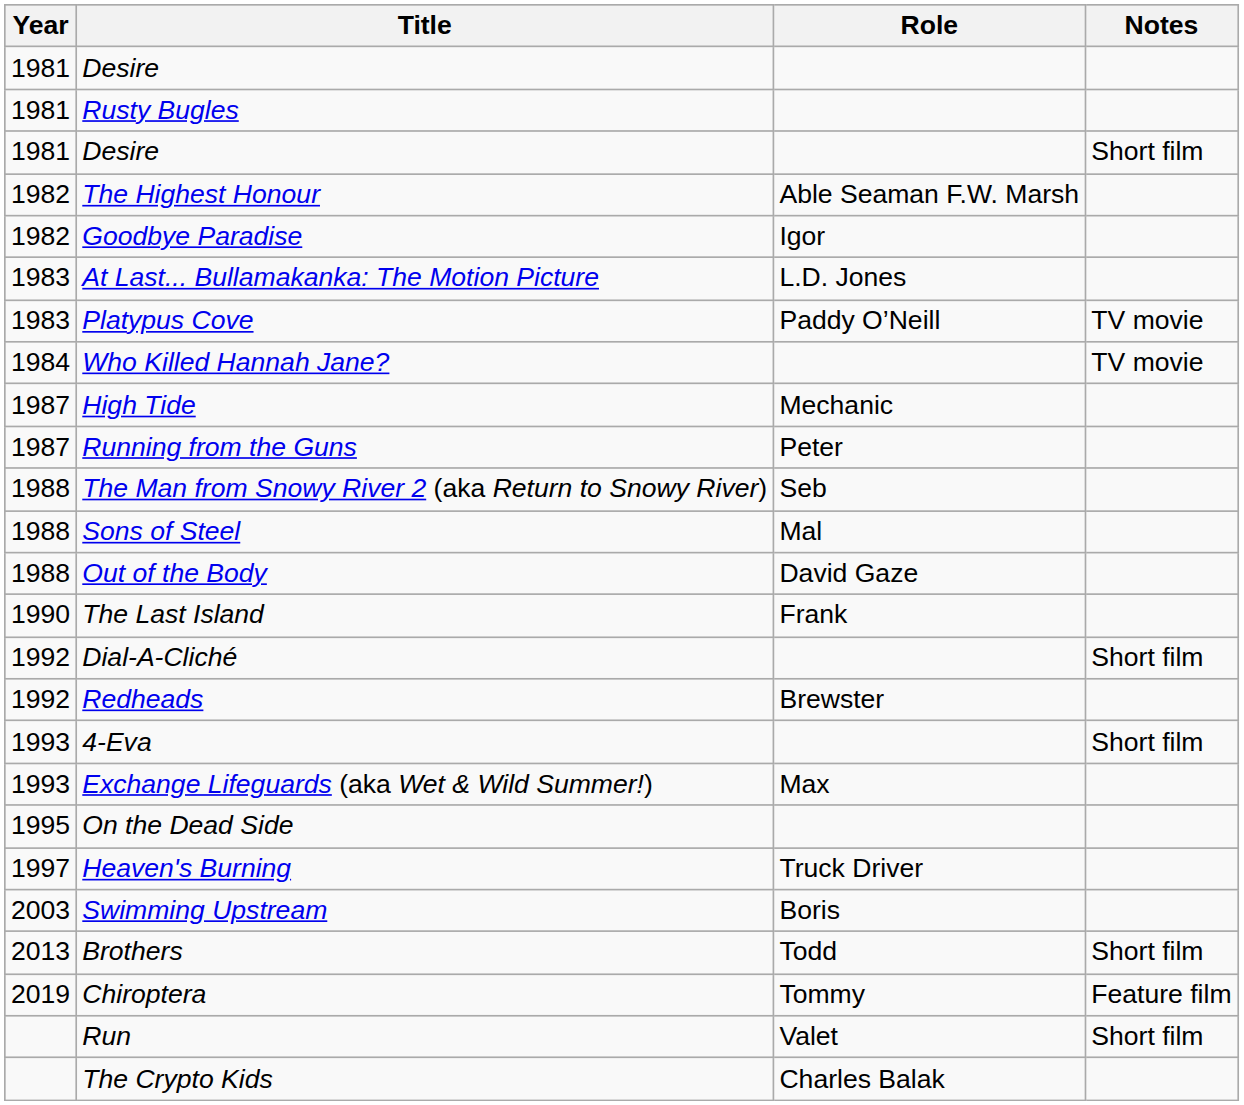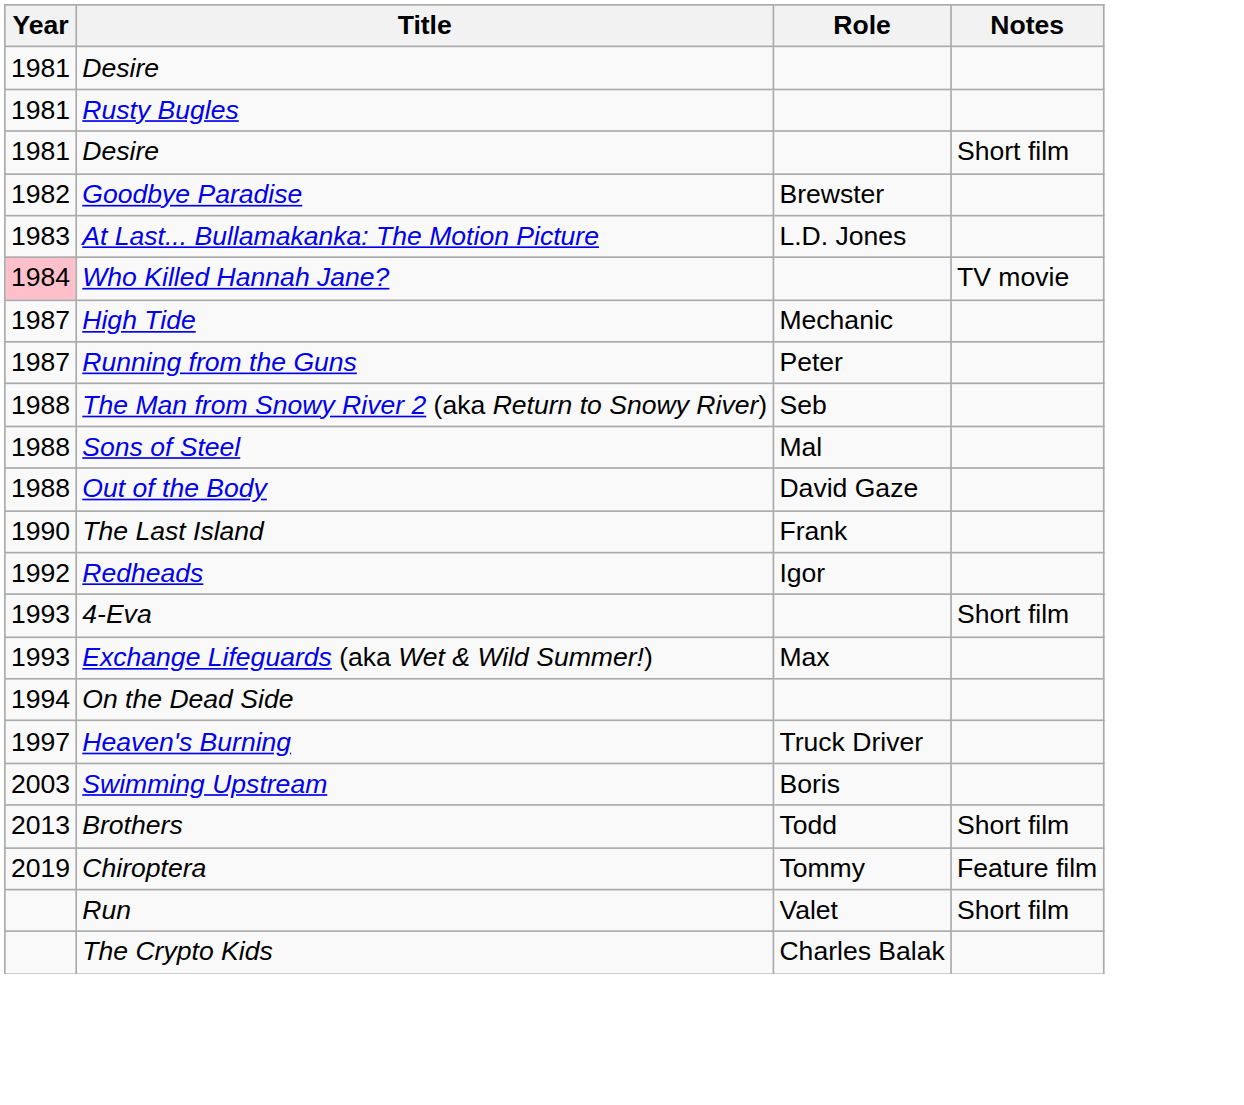 <table class=wikitable>
 <tr>
 <th>Year</th>
 <th>Title</th>
 <th>Role</th>
 <th>Notes</th>
 </tr>
 <tr>
 <td>1981</td>
 <td><em>Desire</em></td>
 <td></td>
 <td></td>
 </tr>
 <tr>
 <td>1981</td>
 <td><em><a href='#'>Rusty Bugles</a></em></td>
 <td></td>
 <td></td>
 </tr>
 <tr>
 <td>1981</td>
 <td><em>Desire</em></td>
 <td></td>
 <td>Short film</td>
 </tr>
 <tr>
 <td>1982</td>
-<td><em><a href='#'>The Highest Honour</a></em></td>
-<td>Able Seaman F.W. Marsh</td>
-<td></td>
-</tr>
-<tr>
-<td>1982</td>
 <td><em><a href='#'>Goodbye Paradise</a></em></td>
-<td>Igor</td>
+<td>Brewster</td>
 <td></td>
 </tr>
 <tr>
 <td>1983</td>
 <td><em><a href='#'>At Last... Bullamakanka: The Motion Picture</a></em></td>
 <td>L.D. Jones</td>
 <td></td>
 </tr>
 <tr>
-<td>1983</td>
-<td><em><a href='#'>Platypus Cove</a></em></td>
-<td>Paddy O’Neill</td>
-<td>TV movie</td>
-</tr>
-<tr>
-<td>1984</td>
+<td style="background: pink;">1984</td>
 <td><em><a href='#'>Who Killed Hannah Jane?</a></em></td>
 <td></td>
 <td>TV movie</td>
 </tr>
 <tr>
 <td>1987</td>
 <td><em><a href='#'>High Tide</a></em></td>
 <td>Mechanic</td>
 <td></td>
 </tr>
 <tr>
 <td>1987</td>
 <td><em><a href='#'>Running from the Guns</a></em></td>
 <td>Peter</td>
 <td></td>
 </tr>
 <tr>
 <td>1988</td>
 <td><em><a href='#'>The Man from Snowy River 2</a></em> (aka <em>Return to Snowy River</em>)</td>
 <td>Seb</td>
 <td></td>
 </tr>
 <tr>
 <td>1988</td>
 <td><em><a href='#'>Sons of Steel</a></em></td>
 <td>Mal</td>
 <td></td>
 </tr>
 <tr>
 <td>1988</td>
 <td><em><a href='#'>Out of the Body</a></em></td>
 <td>David Gaze</td>
 <td></td>
 </tr>
 <tr>
 <td>1990</td>
 <td><em>The Last Island</em></td>
 <td>Frank</td>
 <td></td>
 </tr>
 <tr>
 <td>1992</td>
-<td><em>Dial-A-Cliché</em></td>
-<td></td>
-<td>Short film</td>
-</tr>
-<tr>
-<td>1992</td>
 <td><em><a href='#'>Redheads</a></em></td>
-<td>Brewster</td>
+<td>Igor</td>
 <td></td>
 </tr>
 <tr>
 <td>1993</td>
 <td><em>4-Eva</em></td>
 <td></td>
 <td>Short film</td>
 </tr>
 <tr>
 <td>1993</td>
 <td><em><a href='#'>Exchange Lifeguards</a></em> (aka <em>Wet & Wild Summer!</em>)</td>
 <td>Max</td>
 <td></td>
 </tr>
 <tr>
-<td>1995</td>
+<td>1994</td>
 <td><em>On the Dead Side</em></td>
 <td></td>
 <td></td>
 </tr>
 <tr>
 <td>1997</td>
 <td><em><a href='#'>Heaven's Burning</a></em></td>
 <td>Truck Driver</td>
 <td></td>
 </tr>
 <tr>
 <td>2003</td>
 <td><em><a href='#'>Swimming Upstream</a></em></td>
 <td>Boris</td>
 <td></td>
 </tr>
 <tr>
 <td>2013</td>
 <td><em>Brothers</em></td>
 <td>Todd</td>
 <td>Short film</td>
 </tr>
 <tr>
 <td>2019</td>
 <td><em>Chiroptera</em></td>
 <td>Tommy</td>
 <td>Feature film</td>
 </tr>
 <tr>
 <td></td>
 <td><em>Run</em></td>
 <td>Valet</td>
 <td>Short film</td>
 </tr>
 <tr>
 <td></td>
 <td><em>The Crypto Kids</em></td>
 <td>Charles Balak</td>
 <td></td>
 </tr>
 </table>
